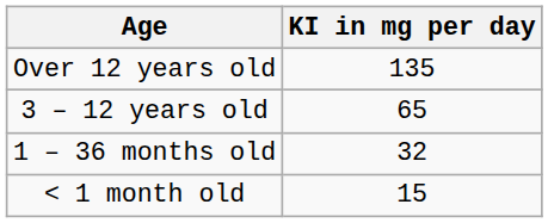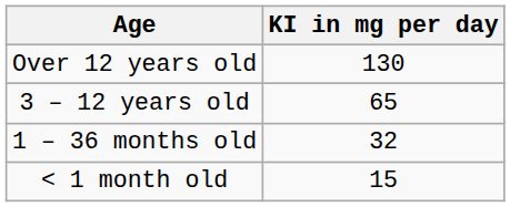 <table class="wikitable" style = "float: right; margin-left:15px; text-align:center">
 <tr>
 <th scope="col">Age</th>
 <th scope="col">KI in mg per day</th>
 </tr>
 <tr>
 <td>Over 12 years old</td>
-<td style="text-align: center">135</td>
+<td style="text-align: center">130</td>
 </tr>
 <tr>
 <td>3 – 12 years old</td>
 <td style="text-align: center">65</td>
 </tr>
 <tr>
 <td>1 – 36 months old</td>
 <td style="text-align: center">32</td>
 </tr>
 <tr>
 <td>< 1 month old</td>
 <td style="text-align: center">15</td>
 </tr>
 </table>
